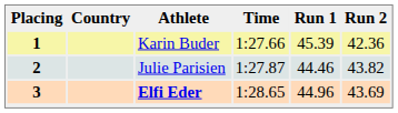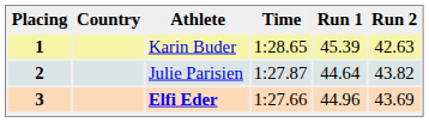 <table style="border-style:solid;border-width:1px;border-color:#808080;background-color:#EFEFEF" cellspacing="2" cellpadding="2" width="380px">
 <tr bgcolor="#EFEFEF">
 <th>Placing</th>
 <th>Country</th>
 <th>Athlete</th>
 <th>Time</th>
 <th>Run 1</th>
 <th>Run 2</th>
 </tr>
 <tr align="center" valign="top" bgcolor="#F7F6A8">
 <th>1</th>
 <td></td>
 <td align="left"><a href='#'>Karin Buder</a></td>
-<td align="left">1:27.66</td>
+<td align="left">1:28.65</td>
 <td>45.39</td>
-<td>42.36</td>
+<td>42.63</td>
 </tr>
 <tr align="center" valign="top" bgcolor="#DCE5E5">
 <th>2</th>
 <td></td>
 <td align="left"><a href='#'>Julie Parisien</a></td>
 <td align="left">1:27.87</td>
-<td>44.46</td>
+<td>44.64</td>
 <td>43.82</td>
 </tr>
 <tr align="center" valign="top" bgcolor="#FFDAB9">
 <th>3</th>
 <td></td>
 <td align="left"><strong><a href='#'>Elfi Eder</a></strong></td>
-<td align="left">1:28.65</td>
+<td align="left">1:27.66</td>
 <td>44.96</td>
 <td>43.69</td>
 </tr>
 <tr align="center" valign="top" bgcolor="#FFFFFF">
 </tr>
 </table>
